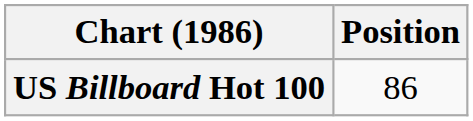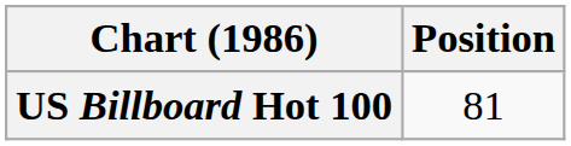 <table class="wikitable plainrowheaders" style="text-align:center">
 <tr>
 <th scope="col">Chart (1986)</th>
 <th scope="col">Position</th>
 </tr>
 <tr>
 <th scope="row">US <em>Billboard</em> Hot 100</th>
-<td>86</td>
+<td>81</td>
 </tr>
 </table>
